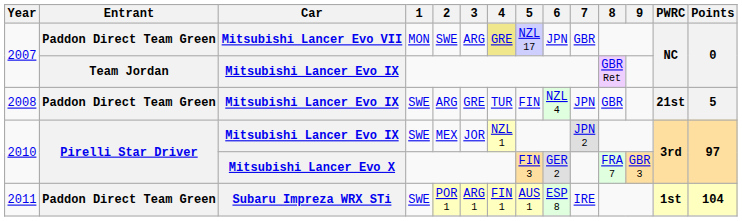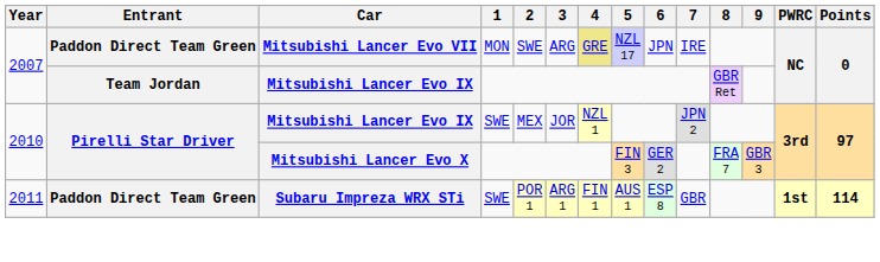 <table class="wikitable" border="1" style="text-align:center; font-size:85%;">
 <tr>
 <th>Year</th>
 <th>Entrant</th>
 <th>Car</th>
 <th>1</th>
 <th>2</th>
 <th>3</th>
 <th>4</th>
 <th>5</th>
 <th>6</th>
 <th>7</th>
 <th>8</th>
 <th>9</th>
 <th>PWRC</th>
 <th>Points</th>
 </tr>
 <tr>
 <td rowspan=2><a href='#'>2007</a></td>
 <th nowrap>Paddon Direct Team Green</th>
 <th nowrap><a href='#'>Mitsubishi Lancer Evo VII</a></th>
 <td><a href='#'>MON</a></td>
 <td><a href='#'>SWE</a></td>
 <td><a href='#'>ARG</a></td>
 <td style="background: khaki;"><a href='#'>GRE</a></td>
 <td style="background:#CFCFFF;"><a href='#'>NZL</a><br><small>17</small></td>
 <td><a href='#'>JPN</a></td>
-<td><a href='#'>GBR</a></td>
+<td><a href='#'>IRE</a></td>
 <td colspan=2></td>
 <th rowspan=2>NC</th>
 <th rowspan=2>0</th>
 </tr>
 <tr>
 <th nowrap>Team Jordan</th>
 <th nowrap><a href='#'>Mitsubishi Lancer Evo IX</a></th>
 <td colspan=7></td>
 <td style="background:#EFCFFF;"><a href='#'>GBR</a><br><small>Ret</small></td>
 <td></td>
-</tr>
-<tr>
-<td><a href='#'>2008</a></td>
-<th nowrap>Paddon Direct Team Green</th>
-<th nowrap><a href='#'>Mitsubishi Lancer Evo IX</a></th>
-<td><a href='#'>SWE</a></td>
-<td><a href='#'>ARG</a></td>
-<td><a href='#'>GRE</a></td>
-<td><a href='#'>TUR</a></td>
-<td><a href='#'>FIN</a></td>
-<td style="background:#DFFFDF;"><a href='#'>NZL</a><br><small>4</small></td>
-<td><a href='#'>JPN</a></td>
-<td><a href='#'>GBR</a></td>
-<td></td>
-<th>21st</th>
-<th>5</th>
 </tr>
 <tr>
 <td rowspan=2><a href='#'>2010</a></td>
 <th rowspan=2 nowrap><a href='#'>Pirelli Star Driver</a></th>
 <th nowrap><a href='#'>Mitsubishi Lancer Evo IX</a></th>
 <td><a href='#'>SWE</a></td>
 <td><a href='#'>MEX</a></td>
 <td><a href='#'>JOR</a></td>
 <td style="background:#FFFFBF;"><a href='#'>NZL</a><br><small>1</small></td>
 <td colspan=2></td>
 <td style="background:#DFDFDF;"><a href='#'>JPN</a><br><small>2</small></td>
 <td colspan=2></td>
 <td rowspan=2 style="background:#FFDF9F;"><strong>3rd</strong></td>
 <td rowspan=2 style="background:#FFDF9F;"><strong>97</strong></td>
 </tr>
 <tr>
 <th nowrap><a href='#'>Mitsubishi Lancer Evo X</a></th>
 <td colspan=4></td>
 <td style="background:#FFDF9F;"><a href='#'>FIN</a><br><small>3</small></td>
 <td style="background:#DFDFDF;"><a href='#'>GER</a><br><small>2</small></td>
 <td></td>
 <td style="background:#DFFFDF;"><a href='#'>FRA</a><br><small>7</small></td>
 <td style="background:#FFDF9F;"><a href='#'>GBR</a><br><small>3</small></td>
 </tr>
 <tr>
 <td><a href='#'>2011</a></td>
 <th nowrap>Paddon Direct Team Green</th>
 <th nowrap><a href='#'>Subaru Impreza WRX STi</a></th>
 <td><a href='#'>SWE</a></td>
 <td style="background:#FFFFBF;"><a href='#'>POR</a><br><small>1</small></td>
 <td style="background:#FFFFBF;"><a href='#'>ARG</a><br><small>1</small></td>
 <td style="background:#FFFFBF;"><a href='#'>FIN</a><br><small>1</small></td>
 <td style="background:#FFFFBF;"><a href='#'>AUS</a><br><small>1</small></td>
 <td style="background:#DFFFDF;"><a href='#'>ESP</a><br><small>8</small></td>
-<td><a href='#'>IRE</a></td>
+<td><a href='#'>GBR</a></td>
 <td colspan=2></td>
 <td style="background:#FFFFBF;"><strong>1st</strong></td>
-<td style="background:#FFFFBF;"><strong>104</strong></td>
+<td style="background:#FFFFBF;"><strong>114</strong></td>
 </tr>
 </table>
